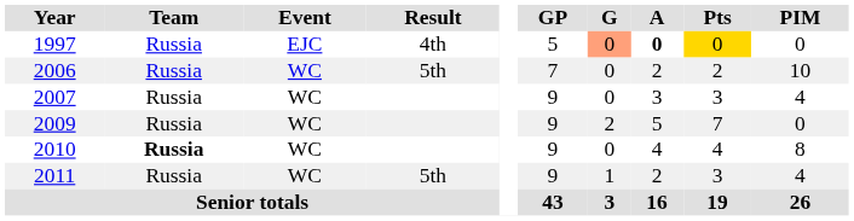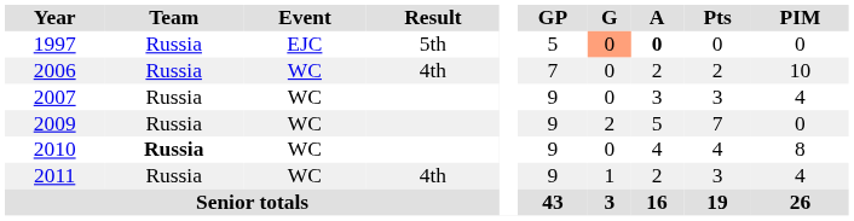 <table border="0" cellpadding="1" cellspacing="0" style="text-align:center; width:40em">
 <tr align="center" bgcolor="#e0e0e0">
 <th>Year</th>
 <th>Team</th>
 <th>Event</th>
 <th>Result</th>
 <th rowspan="99" bgcolor="#ffffff"> </th>
 <th>GP</th>
 <th>G</th>
 <th>A</th>
 <th>Pts</th>
 <th>PIM</th>
 </tr>
 <tr>
 <td><a href='#'>1997</a></td>
 <td><a href='#'>Russia</a></td>
 <td><a href='#'>EJC</a></td>
-<td>4th</td>
+<td>5th</td>
 <td>5</td>
 <td style="background: lightsalmon;">0</td>
 <td><strong>0</strong></td>
-<td style="background: gold;">0</td>
+<td>0</td>
 <td>0</td>
 </tr>
 <tr bgcolor="#f0f0f0">
 <td><a href='#'>2006</a></td>
 <td><a href='#'>Russia</a></td>
 <td><a href='#'>WC</a></td>
-<td>5th</td>
+<td>4th</td>
 <td>7</td>
 <td>0</td>
 <td>2</td>
 <td>2</td>
 <td>10</td>
 </tr>
 <tr>
 <td><a href='#'>2007</a></td>
 <td>Russia</td>
 <td>WC</td>
 <td></td>
 <td>9</td>
 <td>0</td>
 <td>3</td>
 <td>3</td>
 <td>4</td>
 </tr>
 <tr bgcolor="#f0f0f0">
 <td><a href='#'>2009</a></td>
 <td>Russia</td>
 <td>WC</td>
 <td></td>
 <td>9</td>
 <td>2</td>
 <td>5</td>
 <td>7</td>
 <td>0</td>
 </tr>
 <tr>
 <td><a href='#'>2010</a></td>
 <td><strong>Russia</strong></td>
 <td>WC</td>
 <td></td>
 <td>9</td>
 <td>0</td>
 <td>4</td>
 <td>4</td>
 <td>8</td>
 </tr>
 <tr bgcolor="#f0f0f0">
 <td><a href='#'>2011</a></td>
 <td>Russia</td>
 <td>WC</td>
-<td>5th</td>
+<td>4th</td>
 <td>9</td>
 <td>1</td>
 <td>2</td>
 <td>3</td>
 <td>4</td>
 </tr>
 <tr bgcolor="#e0e0e0">
 <th colspan=4>Senior totals</th>
 <th>43</th>
 <th>3</th>
 <th>16</th>
 <th>19</th>
 <th>26</th>
 </tr>
 </table>
